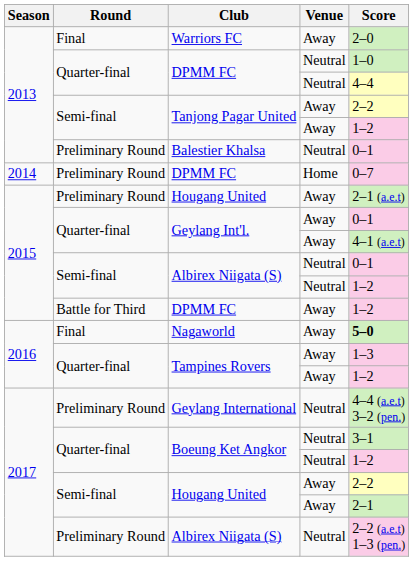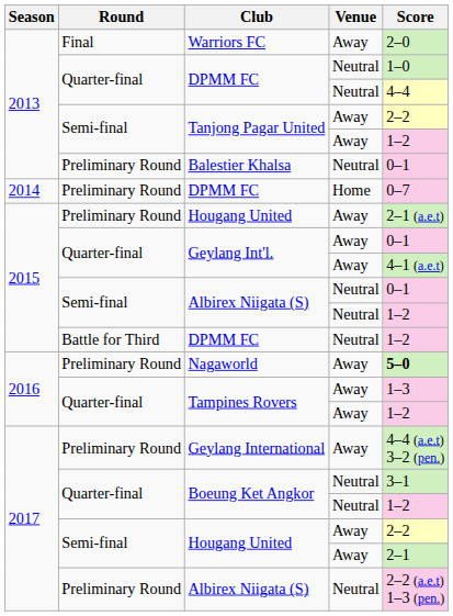 <table class="wikitable">
 <tr>
 <th>Season</th>
 <th>Round</th>
 <th>Club</th>
 <th>Venue</th>
 <th>Score</th>
 </tr>
 <tr>
 <td rowspan=6><a href='#'>2013</a></td>
 <td>Final</td>
 <td> <a href='#'>Warriors FC</a></td>
 <td>Away</td>
 <td bgcolor=#D0F0C0>2–0</td>
 </tr>
 <tr>
 <td rowspan=2>Quarter-final</td>
 <td rowspan=2> <a href='#'>DPMM FC</a></td>
 <td>Neutral</td>
 <td bgcolor=#D0F0C0>1–0</td>
 </tr>
 <tr>
 <td>Neutral</td>
 <td bgcolor=#FFFFBF>4–4</td>
 </tr>
 <tr>
 <td rowspan=2>Semi-final</td>
 <td rowspan=2> <a href='#'>Tanjong Pagar United</a></td>
 <td>Away</td>
 <td bgcolor=#FFFFBF>2–2</td>
 </tr>
 <tr>
 <td>Away</td>
 <td bgcolor=#FBCCE7>1–2</td>
 </tr>
 <tr>
 <td>Preliminary Round</td>
 <td> <a href='#'>Balestier Khalsa</a></td>
 <td>Neutral</td>
 <td bgcolor=#FBCCE7>0–1</td>
 </tr>
 <tr>
 <td><a href='#'>2014</a></td>
 <td>Preliminary Round</td>
 <td> <a href='#'>DPMM FC</a></td>
 <td>Home</td>
 <td bgcolor=#FBCCE7>0–7</td>
 </tr>
 <tr>
 <td rowspan=6><a href='#'>2015</a></td>
 <td>Preliminary Round</td>
 <td> <a href='#'>Hougang United</a></td>
 <td>Away</td>
 <td bgcolor=#D0F0C0>2–1 <small>(<a href='#'>a.e.t</a>)</small></td>
 </tr>
 <tr>
 <td rowspan=2>Quarter-final</td>
 <td rowspan=2> <a href='#'>Geylang Int'l.</a></td>
 <td>Away</td>
 <td bgcolor=#FBCCE7>0–1</td>
 </tr>
 <tr>
 <td>Away</td>
 <td bgcolor=#D0F0C0>4–1 <small>(<a href='#'>a.e.t</a>)</small></td>
 </tr>
 <tr>
 <td rowspan=2>Semi-final</td>
 <td rowspan=2> <a href='#'>Albirex Niigata (S)</a></td>
 <td>Neutral</td>
 <td bgcolor=#FBCCE7>0–1</td>
 </tr>
 <tr>
 <td>Neutral</td>
 <td bgcolor=#FBCCE7>1–2</td>
 </tr>
 <tr>
 <td>Battle for Third</td>
 <td> <a href='#'>DPMM FC</a></td>
-<td>Away</td>
+<td>Neutral</td>
 <td bgcolor=#FBCCE7>1–2</td>
 </tr>
 <tr>
 <td rowspan=3><a href='#'>2016</a></td>
-<td>Final</td>
+<td>Preliminary Round</td>
 <td> <a href='#'>Nagaworld</a></td>
 <td>Away</td>
 <td bgcolor=#D0F0C0><strong>5–0</strong></td>
 </tr>
 <tr>
 <td rowspan=2>Quarter-final</td>
 <td rowspan=2> <a href='#'>Tampines Rovers</a></td>
 <td>Away</td>
 <td bgcolor=#FBCCE7>1–3</td>
 </tr>
 <tr>
 <td>Away</td>
 <td bgcolor=#FBCCE7>1–2</td>
 </tr>
 <tr>
 <td rowspan=6><a href='#'>2017</a></td>
 <td>Preliminary Round</td>
 <td> <a href='#'>Geylang International</a></td>
-<td>Neutral</td>
+<td>Away</td>
 <td bgcolor=#D0F0C0>4–4 <small>(<a href='#'>a.e.t</a>)</small><br>3–2 <small>(<a href='#'>pen.</a>)</small></td>
 </tr>
 <tr>
 <td rowspan=2>Quarter-final</td>
 <td rowspan=2> <a href='#'>Boeung Ket Angkor</a></td>
 <td>Neutral</td>
 <td bgcolor=#D0F0C0>3–1</td>
 </tr>
 <tr>
 <td>Neutral</td>
 <td bgcolor=#FBCCE7>1–2</td>
 </tr>
 <tr>
 <td rowspan=2>Semi-final</td>
 <td rowspan=2> <a href='#'>Hougang United</a></td>
 <td>Away</td>
 <td bgcolor=#FFFFBF>2–2</td>
 </tr>
 <tr>
 <td>Away</td>
 <td bgcolor=#D0F0C0>2–1</td>
 </tr>
 <tr>
 <td>Preliminary Round</td>
 <td> <a href='#'>Albirex Niigata (S)</a></td>
 <td>Neutral</td>
 <td bgcolor=#FBCCE7>2–2 <small>(<a href='#'>a.e.t</a>)</small><br>1–3 <small>(<a href='#'>pen.</a>)</small></td>
 </tr>
 </table>
